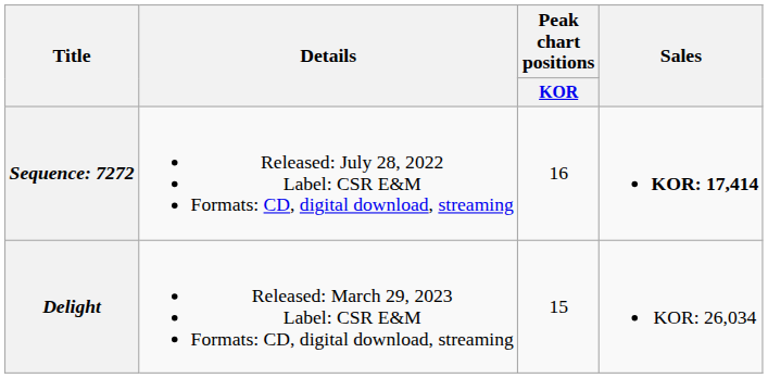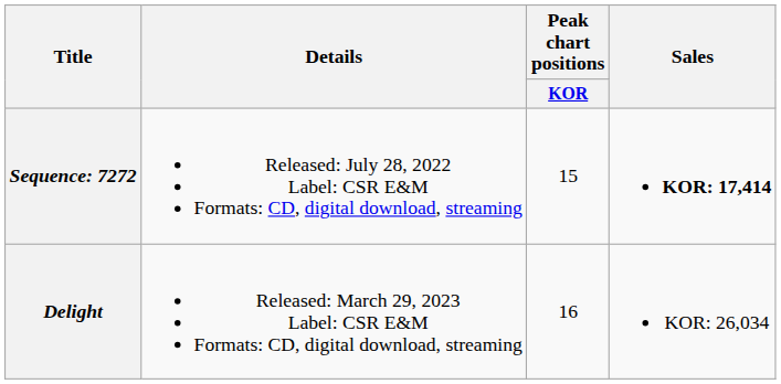 <table class="wikitable plainrowheaders" style="text-align:center">
 <tr>
 <th scope="col" rowspan="2">Title</th>
 <th scope="col" rowspan="2">Details</th>
 <th scope="col">Peak chart<br>positions</th>
 <th scope="col" rowspan="2">Sales</th>
 </tr>
 <tr>
 <th scope="col" style="font-size:90%; width:2.5em"><a href='#'>KOR</a><br></th>
 </tr>
 <tr>
 <th scope="row"><em>Sequence: 7272</em></th>
 <td><br><ul><li>Released: July 28, 2022</li><li>Label: CSR E&M</li><li>Formats: <a href='#'>CD</a>, <a href='#'>digital download</a>, <a href='#'>streaming</a></li></ul></td>
-<td>16</td>
+<td>15</td>
 <td><strong><br><ul><li>KOR: 17,414</li></ul></strong></td>
 </tr>
 <tr>
 <th scope="row"><em>Delight</em></th>
 <td><br><ul><li>Released: March 29, 2023</li><li>Label: CSR E&M</li><li>Formats: CD, digital download, streaming</li></ul></td>
-<td>15</td>
+<td>16</td>
 <td><br><ul><li>KOR: 26,034</li></ul></td>
 </tr>
 </table>
